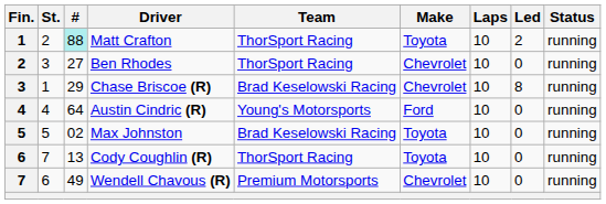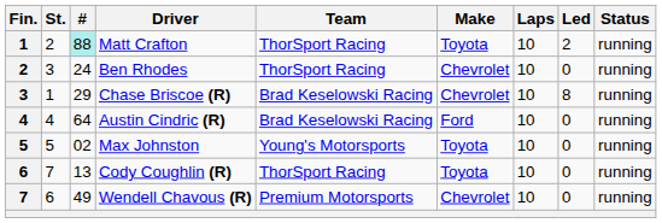 <table class="wikitable" style="font-size:95%">
 <tr>
 <th>Fin.</th>
 <th>St.</th>
 <th>#</th>
 <th>Driver</th>
 <th>Team</th>
 <th>Make</th>
 <th>Laps</th>
 <th>Led</th>
 <th>Status</th>
 </tr>
 <tr>
 <th>1</th>
 <td>2</td>
 <td style="background: paleturquoise;">88</td>
 <td><a href='#'>Matt Crafton</a></td>
 <td><a href='#'>ThorSport Racing</a></td>
 <td><a href='#'>Toyota</a></td>
 <td>10</td>
 <td>2</td>
 <td>running</td>
 </tr>
 <tr>
 <th>2</th>
 <td>3</td>
-<td>27</td>
+<td>24</td>
 <td><a href='#'>Ben Rhodes</a></td>
 <td><a href='#'>ThorSport Racing</a></td>
 <td><a href='#'>Chevrolet</a></td>
 <td>10</td>
 <td>0</td>
 <td>running</td>
 </tr>
 <tr>
 <th>3</th>
 <td>1</td>
 <td>29</td>
 <td><a href='#'>Chase Briscoe</a> <strong>(R)</strong></td>
 <td><a href='#'>Brad Keselowski Racing</a></td>
 <td><a href='#'>Chevrolet</a></td>
 <td>10</td>
 <td>8</td>
 <td>running</td>
 </tr>
 <tr>
 <th>4</th>
 <td>4</td>
 <td>64</td>
 <td><a href='#'>Austin Cindric</a> <strong>(R)</strong></td>
-<td><a href='#'>Young's Motorsports</a></td>
+<td><a href='#'>Brad Keselowski Racing</a></td>
 <td><a href='#'>Ford</a></td>
 <td>10</td>
 <td>0</td>
 <td>running</td>
 </tr>
 <tr>
 <th>5</th>
 <td>5</td>
 <td>02</td>
 <td><a href='#'>Max Johnston</a></td>
-<td><a href='#'>Brad Keselowski Racing</a></td>
+<td><a href='#'>Young's Motorsports</a></td>
 <td><a href='#'>Toyota</a></td>
 <td>10</td>
 <td>0</td>
 <td>running</td>
 </tr>
 <tr>
 <th>6</th>
 <td>7</td>
 <td>13</td>
 <td><a href='#'>Cody Coughlin</a> <strong>(R)</strong></td>
 <td><a href='#'>ThorSport Racing</a></td>
 <td><a href='#'>Toyota</a></td>
 <td>10</td>
 <td>0</td>
 <td>running</td>
 </tr>
 <tr>
 <th>7</th>
 <td>6</td>
 <td>49</td>
 <td><a href='#'>Wendell Chavous</a> <strong>(R)</strong></td>
 <td><a href='#'>Premium Motorsports</a></td>
 <td><a href='#'>Chevrolet</a></td>
 <td>10</td>
 <td>0</td>
 <td>running</td>
 </tr>
 <tr>
 <th colspan="9"></th>
 </tr>
 </table>
